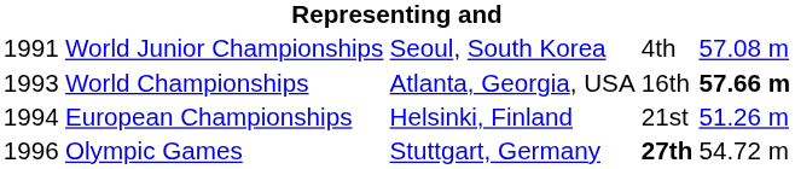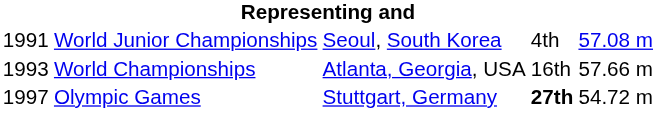 <table>
 <tr>
 <th colspan="5">Representing  and </th>
 </tr>
 <tr>
 <td>1991</td>
 <td><a href='#'>World Junior Championships</a></td>
 <td><a href='#'>Seoul</a>, <a href='#'>South Korea</a></td>
 <td>4th</td>
 <td><a href='#'>57.08 m</a></td>
 </tr>
 <tr>
 <td>1993</td>
 <td><a href='#'>World Championships</a></td>
 <td><a href='#'>Atlanta, Georgia</a>, USA</td>
 <td>16th</td>
-<td><strong>57.66 m</strong></td>
+<td>57.66 m</td>
 </tr>
 <tr>
-<td>1994</td>
-<td><a href='#'>European Championships</a></td>
-<td><a href='#'>Helsinki, Finland</a></td>
-<td>21st</td>
-<td><a href='#'>51.26 m</a></td>
-</tr>
-<tr>
-<td>1996</td>
+<td>1997</td>
 <td><a href='#'>Olympic Games</a></td>
 <td><a href='#'>Stuttgart, Germany</a></td>
 <td><strong>27th</strong></td>
 <td>54.72 m</td>
 </tr>
 </table>
